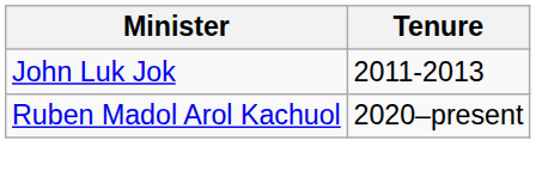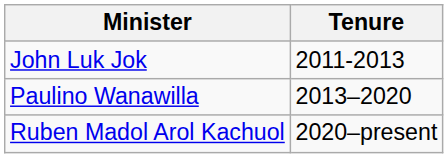 <table class="wikitable">
 <tr>
 <th>Minister</th>
 <th>Tenure</th>
 </tr>
 <tr>
 <td><a href='#'>John Luk Jok</a></td>
 <td>2011-2013</td>
 </tr>
 <tr>
+<td><a href='#'>Paulino Wanawilla</a></td>
+<td>2013–2020</td>
+</tr>
+<tr>
 <td><a href='#'>Ruben Madol Arol Kachuol</a></td>
 <td>2020–present</td>
 </tr>
 </table>
